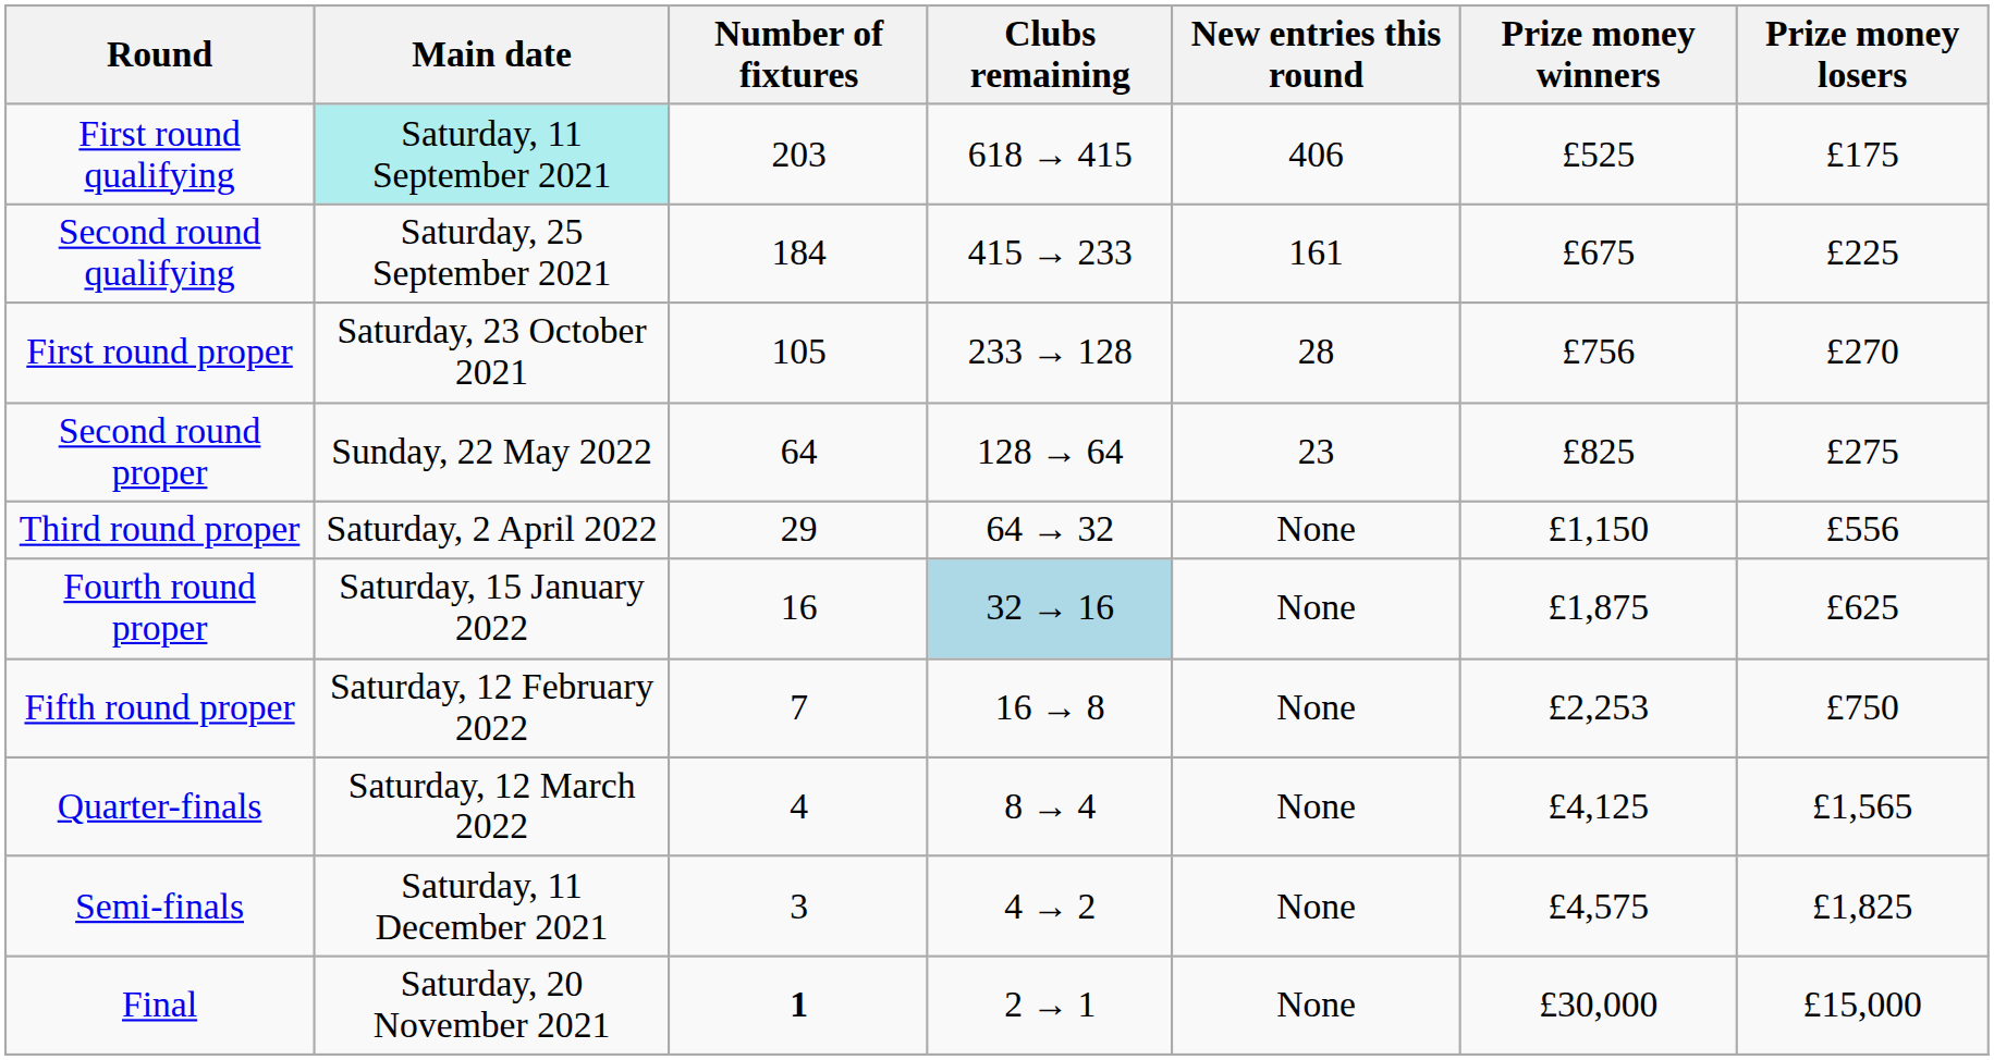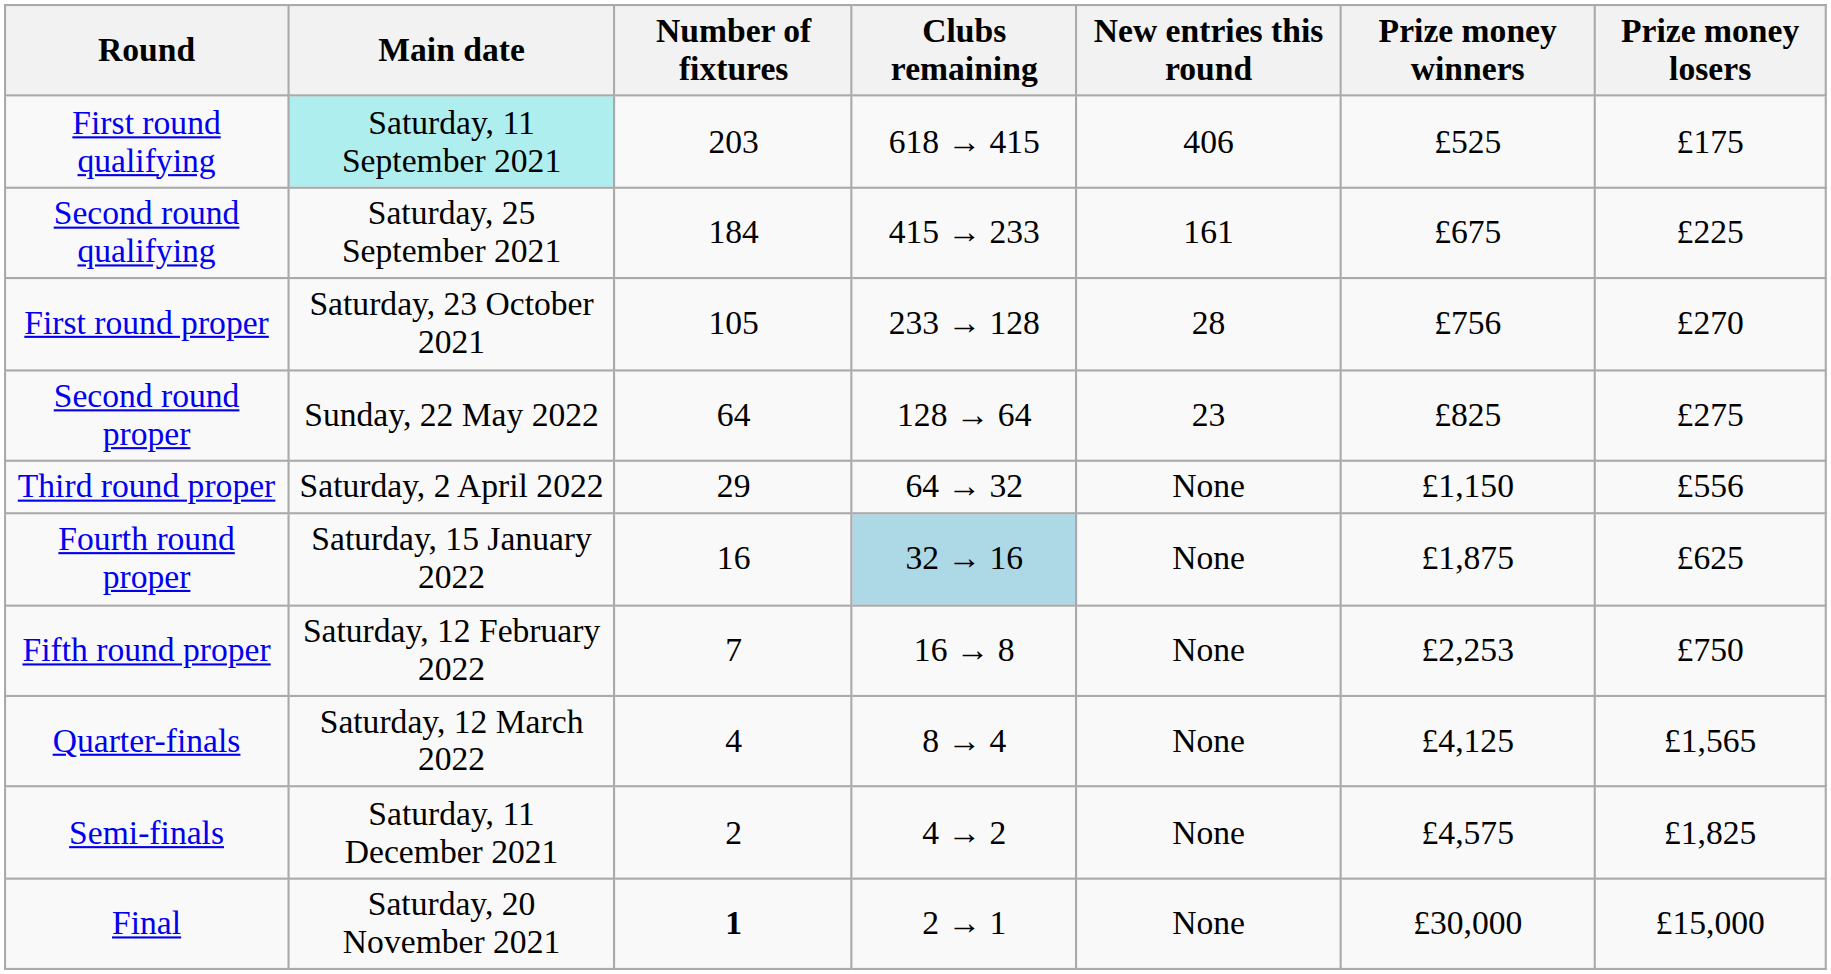 <table class="wikitable" style="text-align:center">
 <tr>
 <th scope=col style"width:700px">Round</th>
 <th scope=col style"width:725px">Main date</th>
 <th scope=col style"width:175px">Number of fixtures</th>
 <th scope=col style"width:175px">Clubs remaining</th>
 <th scope=col style"width:125px">New entries this round</th>
 <th scope=col style"width:125px">Prize money winners</th>
 <th scope=col style"width:1125px">Prize money losers</th>
 </tr>
 <tr>
 <td><a href='#'>First round qualifying</a></td>
 <td style="background: paleturquoise;">Saturday, 11 September 2021</td>
 <td>203</td>
 <td>618 → 415</td>
 <td>406</td>
 <td>£525</td>
 <td>£175</td>
 </tr>
 <tr>
 <td><a href='#'>Second round qualifying</a></td>
 <td>Saturday, 25 September 2021</td>
 <td>184</td>
 <td>415 → 233</td>
 <td>161</td>
 <td>£675</td>
 <td>£225</td>
 </tr>
 <tr>
 <td><a href='#'>First round proper</a></td>
 <td>Saturday, 23 October 2021</td>
 <td>105</td>
 <td>233 → 128</td>
 <td>28</td>
 <td>£756</td>
 <td>£270</td>
 </tr>
 <tr>
 <td><a href='#'>Second round proper</a></td>
 <td>Sunday, 22 May 2022</td>
 <td>64</td>
 <td>128 → 64</td>
 <td>23</td>
 <td>£825</td>
 <td>£275</td>
 </tr>
 <tr>
 <td><a href='#'>Third round proper</a></td>
 <td>Saturday, 2 April 2022</td>
 <td>29</td>
 <td>64 → 32</td>
 <td>None</td>
 <td>£1,150</td>
 <td>£556</td>
 </tr>
 <tr>
 <td><a href='#'>Fourth round proper</a></td>
 <td>Saturday, 15 January 2022</td>
 <td>16</td>
 <td style="background: lightblue;">32 → 16</td>
 <td>None</td>
 <td>£1,875</td>
 <td>£625</td>
 </tr>
 <tr>
 <td><a href='#'>Fifth round proper</a></td>
 <td>Saturday, 12 February 2022</td>
 <td>7</td>
 <td>16 → 8</td>
 <td>None</td>
 <td>£2,253</td>
 <td>£750</td>
 </tr>
 <tr>
 <td><a href='#'>Quarter-finals</a></td>
 <td>Saturday, 12 March 2022</td>
 <td>4</td>
 <td>8 → 4</td>
 <td>None</td>
 <td>£4,125</td>
 <td>£1,565</td>
 </tr>
 <tr>
 <td><a href='#'>Semi-finals</a></td>
 <td>Saturday, 11 December 2021</td>
-<td>3</td>
+<td>2</td>
 <td>4 → 2</td>
 <td>None</td>
 <td>£4,575</td>
 <td>£1,825</td>
 </tr>
 <tr>
 <td><a href='#'>Final</a></td>
 <td>Saturday, 20 November 2021</td>
 <td><strong>1</strong></td>
 <td>2 → 1</td>
 <td>None</td>
 <td>£30,000</td>
 <td>£15,000</td>
 </tr>
 </table>
